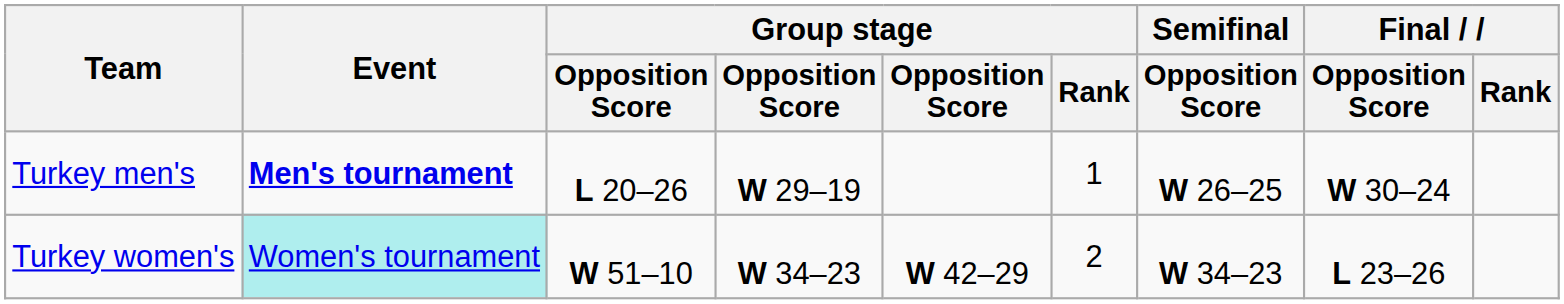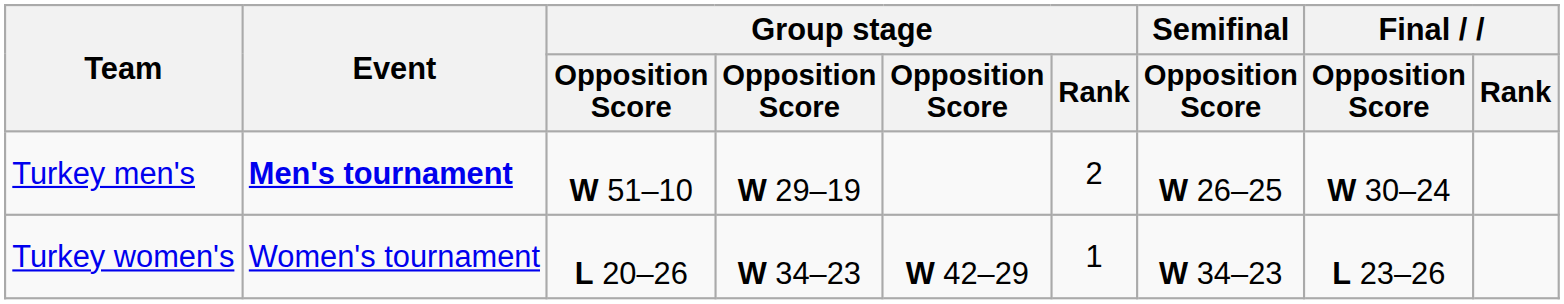 <table class="wikitable" style="text-align:center; font-size:90%">
 <tr>
 <th rowspan=2>Team</th>
 <th rowspan=2>Event</th>
 <th colspan=4>Group stage</th>
 <th>Semifinal</th>
 <th colspan=2>Final /  / </th>
 </tr>
 <tr style="font-size:95%">
 <th>Opposition<br>Score</th>
 <th>Opposition<br>Score</th>
 <th>Opposition<br>Score</th>
 <th>Rank</th>
 <th>Opposition<br>Score</th>
 <th>Opposition<br>Score</th>
 <th>Rank</th>
 </tr>
 <tr>
 <td align=left><a href='#'>Turkey men's</a></td>
 <td align=left><strong><a href='#'>Men's tournament</a></strong></td>
-<td><br><strong>L</strong> 20–26</td>
+<td><br><strong>W</strong> 51–10</td>
 <td><br><strong>W</strong> 29–19</td>
 <td></td>
-<td>1</td>
+<td>2</td>
 <td><br><strong>W</strong> 26–25</td>
 <td><br><strong>W</strong> 30–24</td>
 <td></td>
 </tr>
 <tr>
 <td align=left><a href='#'>Turkey women's</a></td>
-<td align=left style="background: paleturquoise;"><a href='#'>Women's tournament</a></td>
-<td><br><strong>W</strong> 51–10</td>
+<td align=left><a href='#'>Women's tournament</a></td>
+<td><br><strong>L</strong> 20–26</td>
 <td><br><strong>W</strong> 34–23</td>
 <td><br><strong>W</strong> 42–29</td>
-<td>2</td>
+<td>1</td>
 <td><br><strong>W</strong> 34–23</td>
 <td><br><strong>L</strong> 23–26</td>
 <td></td>
 </tr>
 </table>
